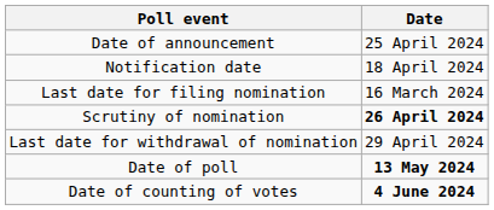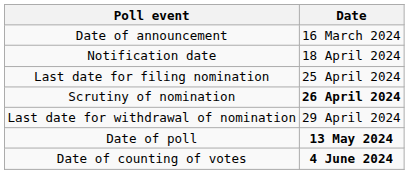 <table class="wikitable" style="text-align:center">
 <tr>
 <th>Poll event</th>
 <th>Date</th>
 </tr>
 <tr>
 <td>Date of announcement</td>
-<td>25 April 2024</td>
+<td>16 March 2024</td>
 </tr>
 <tr>
 <td>Notification date</td>
 <td>18 April 2024</td>
 </tr>
 <tr>
 <td>Last date for filing nomination</td>
-<td>16 March 2024</td>
+<td>25 April 2024</td>
 </tr>
 <tr>
 <td>Scrutiny of nomination</td>
 <td><strong>26 April 2024</strong></td>
 </tr>
 <tr>
 <td>Last date for withdrawal of nomination</td>
 <td>29 April 2024</td>
 </tr>
 <tr>
 <td>Date of poll</td>
 <td><strong>13 May 2024</strong></td>
 </tr>
 <tr>
 <td>Date of counting of votes</td>
 <td><strong>4 June 2024</strong></td>
 </tr>
 </table>
